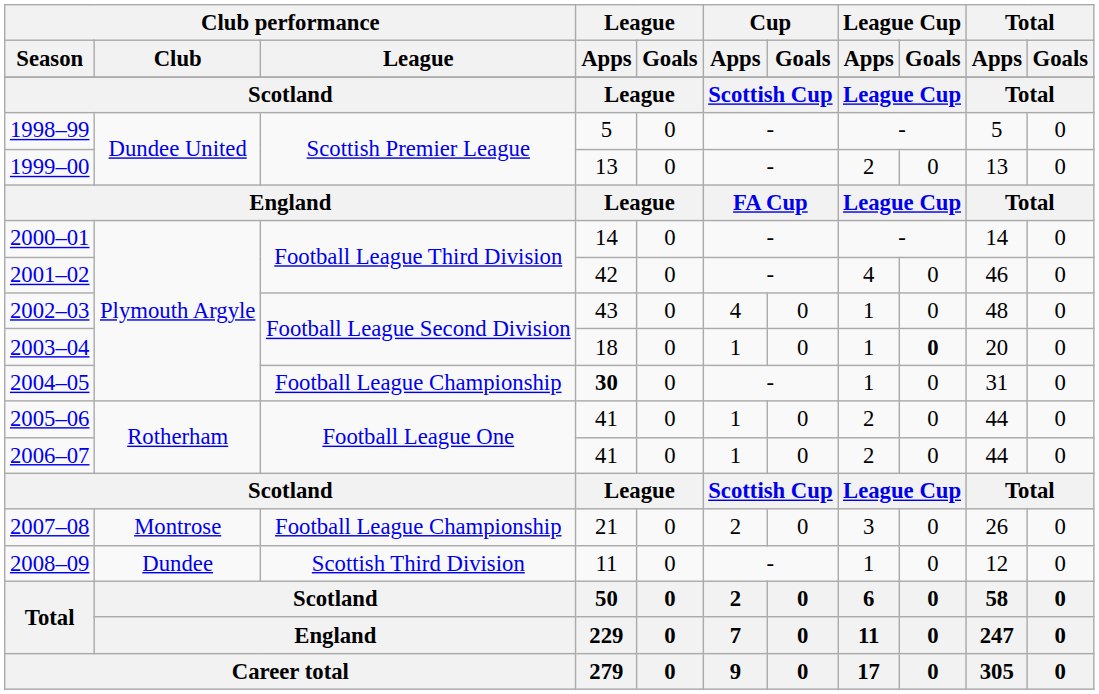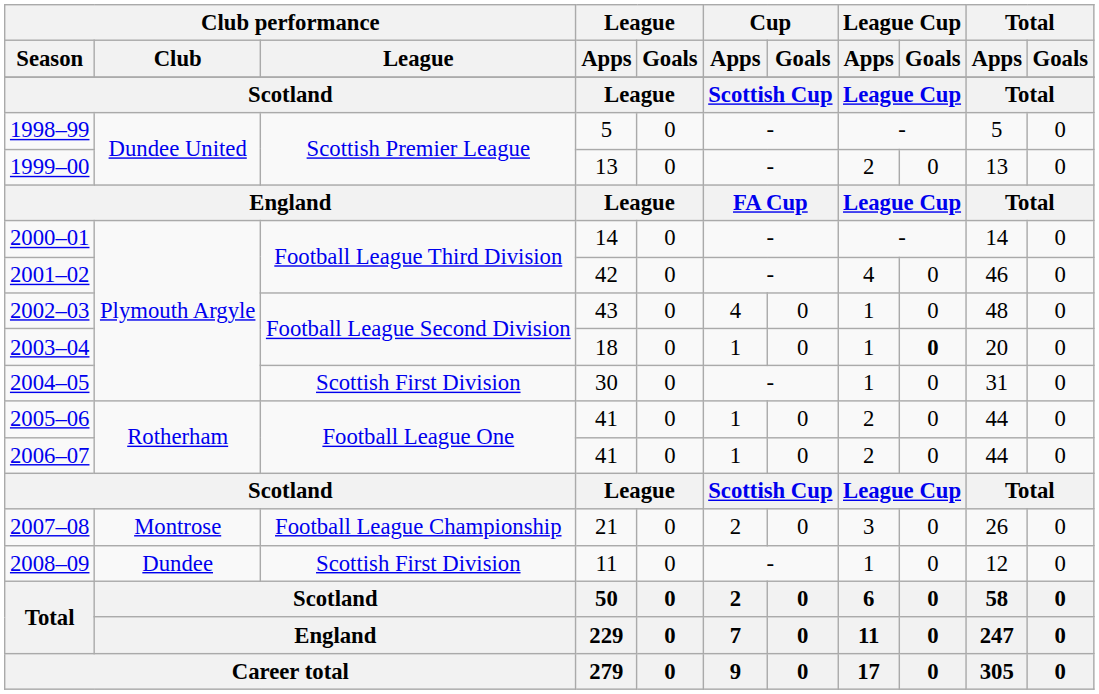 <table class="wikitable" style="text-align:center">
 <tr>
 <th colspan=3>Club performance</th>
 <th colspan=2>League</th>
 <th colspan=2>Cup</th>
 <th colspan=2>League Cup</th>
 <th colspan=2>Total</th>
 </tr>
 <tr>
 <th>Season</th>
 <th>Club</th>
 <th>League</th>
 <th>Apps</th>
 <th>Goals</th>
 <th>Apps</th>
 <th>Goals</th>
 <th>Apps</th>
 <th>Goals</th>
 <th>Apps</th>
 <th>Goals</th>
 </tr>
 <tr>
 </tr>
 <tr>
 <th colspan=3>Scotland</th>
 <th colspan=2>League</th>
 <th colspan=2><a href='#'>Scottish Cup</a></th>
 <th colspan=2><a href='#'>League Cup</a></th>
 <th colspan=2>Total</th>
 </tr>
 <tr>
 <td><a href='#'>1998–99</a></td>
 <td rowspan="2"><a href='#'>Dundee United</a></td>
 <td rowspan="2"><a href='#'>Scottish Premier League</a></td>
 <td>5</td>
 <td>0</td>
 <td colspan="2">-</td>
 <td colspan="2">-</td>
 <td>5</td>
 <td>0</td>
 </tr>
 <tr>
 <td><a href='#'>1999–00</a></td>
 <td>13</td>
 <td>0</td>
 <td colspan="2">-</td>
 <td>2</td>
 <td>0</td>
 <td>13</td>
 <td>0</td>
 </tr>
 <tr>
 <th colspan=3>England</th>
 <th colspan=2>League</th>
 <th colspan=2><a href='#'>FA Cup</a></th>
 <th colspan=2><a href='#'>League Cup</a></th>
 <th colspan=2>Total</th>
 </tr>
 <tr>
 <td><a href='#'>2000–01</a></td>
 <td rowspan="5"><a href='#'>Plymouth Argyle</a></td>
 <td rowspan="2"><a href='#'>Football League Third Division</a></td>
 <td>14</td>
 <td>0</td>
 <td colspan="2">-</td>
 <td colspan="2">-</td>
 <td>14</td>
 <td>0</td>
 </tr>
 <tr>
 <td><a href='#'>2001–02</a></td>
 <td>42</td>
 <td>0</td>
 <td colspan="2">-</td>
 <td>4</td>
 <td>0</td>
 <td>46</td>
 <td>0</td>
 </tr>
 <tr>
 <td><a href='#'>2002–03</a></td>
 <td rowspan="2"><a href='#'>Football League Second Division</a></td>
 <td>43</td>
 <td>0</td>
 <td>4</td>
 <td>0</td>
 <td>1</td>
 <td>0</td>
 <td>48</td>
 <td>0</td>
 </tr>
 <tr>
 <td><a href='#'>2003–04</a></td>
 <td>18</td>
 <td>0</td>
 <td>1</td>
 <td>0</td>
 <td>1</td>
 <td><strong>0</strong></td>
 <td>20</td>
 <td>0</td>
 </tr>
 <tr>
 <td><a href='#'>2004–05</a></td>
-<td><a href='#'>Football League Championship</a></td>
-<td><strong>30</strong></td>
+<td><a href='#'>Scottish First Division</a></td>
+<td>30</td>
 <td>0</td>
 <td colspan="2">-</td>
 <td>1</td>
 <td>0</td>
 <td>31</td>
 <td>0</td>
 </tr>
 <tr>
 <td><a href='#'>2005–06</a></td>
 <td rowspan="2"><a href='#'>Rotherham</a></td>
 <td rowspan="2"><a href='#'>Football League One</a></td>
 <td>41</td>
 <td>0</td>
 <td>1</td>
 <td>0</td>
 <td>2</td>
 <td>0</td>
 <td>44</td>
 <td>0</td>
 </tr>
 <tr>
 <td><a href='#'>2006–07</a></td>
 <td>41</td>
 <td>0</td>
 <td>1</td>
 <td>0</td>
 <td>2</td>
 <td>0</td>
 <td>44</td>
 <td>0</td>
 </tr>
 <tr>
 <th colspan=3>Scotland</th>
 <th colspan=2>League</th>
 <th colspan=2><a href='#'>Scottish Cup</a></th>
 <th colspan=2><a href='#'>League Cup</a></th>
 <th colspan=2>Total</th>
 </tr>
 <tr>
 <td><a href='#'>2007–08</a></td>
 <td><a href='#'>Montrose</a></td>
 <td><a href='#'>Football League Championship</a></td>
 <td>21</td>
 <td>0</td>
 <td>2</td>
 <td>0</td>
 <td>3</td>
 <td>0</td>
 <td>26</td>
 <td>0</td>
 </tr>
 <tr>
 <td><a href='#'>2008–09</a></td>
 <td><a href='#'>Dundee</a></td>
-<td><a href='#'>Scottish Third Division</a></td>
+<td><a href='#'>Scottish First Division</a></td>
 <td>11</td>
 <td>0</td>
 <td colspan="2">-</td>
 <td>1</td>
 <td>0</td>
 <td>12</td>
 <td>0</td>
 </tr>
 <tr>
 <th rowspan=2>Total</th>
 <th colspan=2>Scotland</th>
 <th>50</th>
 <th>0</th>
 <th>2</th>
 <th>0</th>
 <th>6</th>
 <th>0</th>
 <th>58</th>
 <th>0</th>
 </tr>
 <tr>
 <th colspan=2>England</th>
 <th>229</th>
 <th>0</th>
 <th>7</th>
 <th>0</th>
 <th>11</th>
 <th>0</th>
 <th>247</th>
 <th>0</th>
 </tr>
 <tr>
 <th colspan=3>Career total</th>
 <th>279</th>
 <th>0</th>
 <th>9</th>
 <th>0</th>
 <th>17</th>
 <th>0</th>
 <th>305</th>
 <th>0</th>
 </tr>
 </table>
